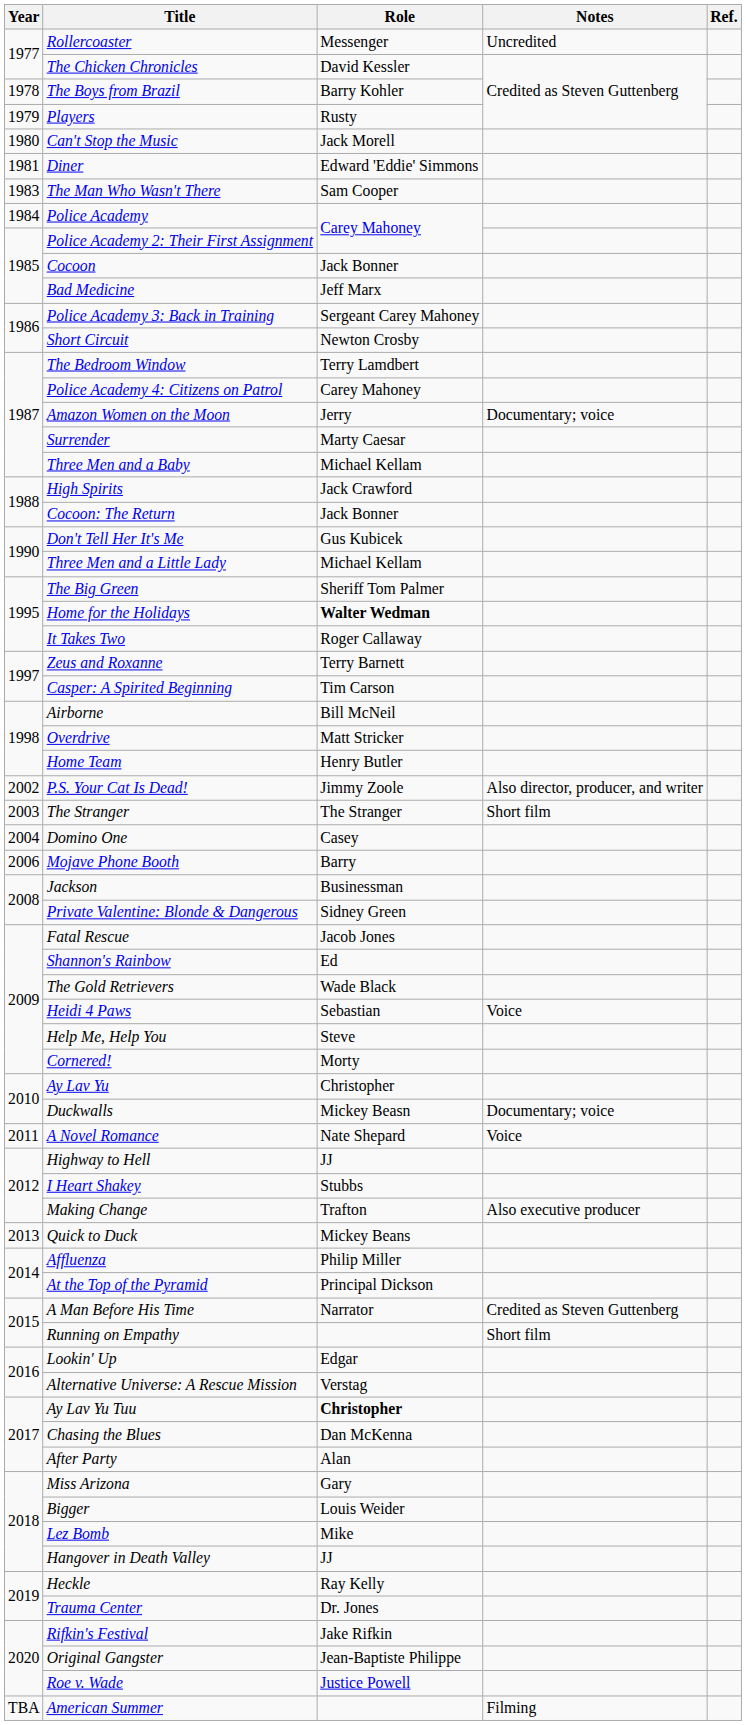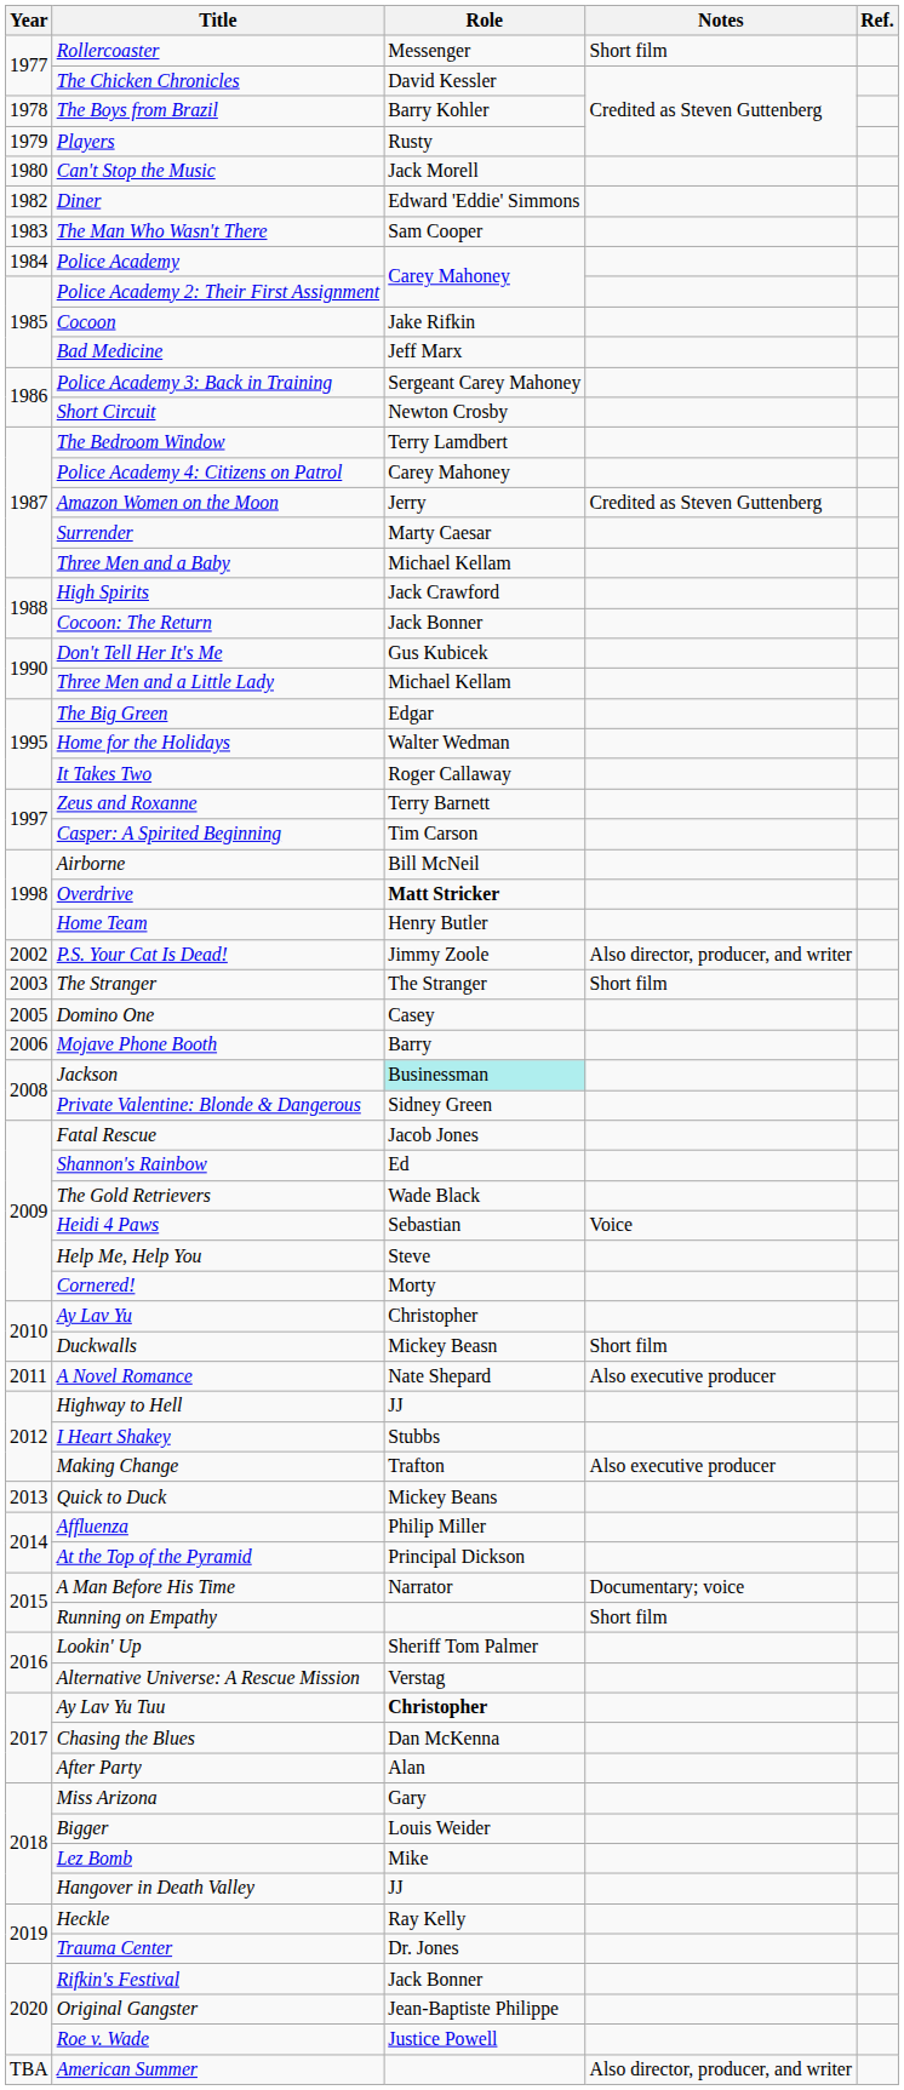 <table class="wikitable sortable">
 <tr>
 <th>Year</th>
 <th>Title</th>
 <th>Role</th>
 <th>Notes</th>
 <th>Ref.</th>
 </tr>
 <tr>
 <td rowspan="2">1977</td>
 <td><em><a href='#'>Rollercoaster</a></em></td>
 <td>Messenger</td>
-<td>Uncredited</td>
+<td>Short film</td>
 <td></td>
 </tr>
 <tr>
 <td><em><a href='#'>The Chicken Chronicles</a></em></td>
 <td>David Kessler</td>
 <td rowspan="3">Credited as Steven Guttenberg</td>
 <td></td>
 </tr>
 <tr>
 <td>1978</td>
 <td><em><a href='#'>The Boys from Brazil</a></em></td>
 <td>Barry Kohler</td>
 <td></td>
 </tr>
 <tr>
 <td>1979</td>
 <td><em><a href='#'>Players</a></em></td>
 <td>Rusty</td>
 <td></td>
 </tr>
 <tr>
 <td>1980</td>
 <td><em><a href='#'>Can't Stop the Music</a></em></td>
 <td>Jack Morell</td>
 <td></td>
 <td></td>
 </tr>
 <tr>
-<td>1981</td>
+<td>1982</td>
 <td><em><a href='#'>Diner</a></em></td>
 <td>Edward 'Eddie' Simmons</td>
 <td></td>
 <td></td>
 </tr>
 <tr>
 <td>1983</td>
 <td><em><a href='#'>The Man Who Wasn't There</a></em></td>
 <td>Sam Cooper</td>
 <td></td>
 <td></td>
 </tr>
 <tr>
 <td>1984</td>
 <td><em><a href='#'>Police Academy</a></em></td>
 <td rowspan="2"><a href='#'>Carey Mahoney</a></td>
 <td></td>
 <td></td>
 </tr>
 <tr>
 <td rowspan="3">1985</td>
 <td><em><a href='#'>Police Academy 2: Their First Assignment</a></em></td>
 <td></td>
 <td></td>
 </tr>
 <tr>
 <td><em><a href='#'>Cocoon</a></em></td>
-<td>Jack Bonner</td>
+<td>Jake Rifkin</td>
 <td></td>
 <td></td>
 </tr>
 <tr>
 <td><em><a href='#'>Bad Medicine</a></em></td>
 <td>Jeff Marx</td>
 <td></td>
 <td></td>
 </tr>
 <tr>
 <td rowspan="2">1986</td>
 <td><em><a href='#'>Police Academy 3: Back in Training</a></em></td>
 <td>Sergeant Carey Mahoney</td>
 <td></td>
 <td></td>
 </tr>
 <tr>
 <td><em><a href='#'>Short Circuit</a></em></td>
 <td>Newton Crosby</td>
 <td></td>
 <td></td>
 </tr>
 <tr>
 <td rowspan="5">1987</td>
 <td><em><a href='#'>The Bedroom Window</a></em></td>
 <td>Terry Lamdbert</td>
 <td></td>
 <td></td>
 </tr>
 <tr>
 <td><em><a href='#'>Police Academy 4: Citizens on Patrol</a></em></td>
 <td>Carey Mahoney</td>
 <td></td>
 <td></td>
 </tr>
 <tr>
 <td><em><a href='#'>Amazon Women on the Moon</a></em></td>
 <td>Jerry</td>
-<td>Documentary; voice</td>
+<td>Credited as Steven Guttenberg</td>
 <td></td>
 </tr>
 <tr>
 <td><em><a href='#'>Surrender</a></em></td>
 <td>Marty Caesar</td>
 <td></td>
 <td></td>
 </tr>
 <tr>
 <td><em><a href='#'>Three Men and a Baby</a></em></td>
 <td>Michael Kellam</td>
 <td></td>
 <td></td>
 </tr>
 <tr>
 <td rowspan="2">1988</td>
 <td><em><a href='#'>High Spirits</a></em></td>
 <td>Jack Crawford</td>
 <td></td>
 <td></td>
 </tr>
 <tr>
 <td><em><a href='#'>Cocoon: The Return</a></em></td>
 <td>Jack Bonner</td>
 <td></td>
 <td></td>
 </tr>
 <tr>
 <td rowspan="2">1990</td>
 <td><em><a href='#'>Don't Tell Her It's Me</a></em></td>
 <td>Gus Kubicek</td>
 <td></td>
 <td></td>
 </tr>
 <tr>
 <td><em><a href='#'>Three Men and a Little Lady</a></em></td>
 <td>Michael Kellam</td>
 <td></td>
 <td></td>
 </tr>
 <tr>
 <td rowspan="3">1995</td>
 <td><em><a href='#'>The Big Green</a></em></td>
-<td>Sheriff Tom Palmer</td>
+<td>Edgar</td>
 <td></td>
 <td></td>
 </tr>
 <tr>
 <td><em><a href='#'>Home for the Holidays</a></em></td>
-<td><strong>Walter Wedman</strong></td>
+<td>Walter Wedman</td>
 <td></td>
 <td></td>
 </tr>
 <tr>
 <td><em><a href='#'>It Takes Two</a></em></td>
 <td>Roger Callaway</td>
 <td></td>
 <td></td>
 </tr>
 <tr>
 <td rowspan="2">1997</td>
 <td><em><a href='#'>Zeus and Roxanne</a></em></td>
 <td>Terry Barnett</td>
 <td></td>
 <td></td>
 </tr>
 <tr>
 <td><em><a href='#'>Casper: A Spirited Beginning</a></em></td>
 <td>Tim Carson</td>
 <td></td>
 <td></td>
 </tr>
 <tr>
 <td rowspan="3">1998</td>
 <td><em>Airborne</em></td>
 <td>Bill McNeil</td>
 <td></td>
 <td></td>
 </tr>
 <tr>
 <td><em><a href='#'>Overdrive</a></em></td>
-<td>Matt Stricker</td>
+<td><strong>Matt Stricker</strong></td>
 <td></td>
 <td></td>
 </tr>
 <tr>
 <td><em><a href='#'>Home Team</a></em></td>
 <td>Henry Butler</td>
 <td></td>
 <td></td>
 </tr>
 <tr>
 <td>2002</td>
 <td><em><a href='#'>P.S. Your Cat Is Dead!</a></em></td>
 <td>Jimmy Zoole</td>
 <td>Also director, producer, and writer</td>
 <td></td>
 </tr>
 <tr>
 <td>2003</td>
 <td><em>The Stranger</em></td>
 <td>The Stranger</td>
 <td>Short film</td>
 <td></td>
 </tr>
 <tr>
-<td>2004</td>
+<td>2005</td>
 <td><em>Domino One</em></td>
 <td>Casey</td>
 <td></td>
 <td></td>
 </tr>
 <tr>
 <td>2006</td>
 <td><em><a href='#'>Mojave Phone Booth</a></em></td>
 <td>Barry</td>
 <td></td>
 <td></td>
 </tr>
 <tr>
 <td rowspan="2">2008</td>
 <td><em>Jackson</em></td>
-<td>Businessman</td>
+<td style="background: paleturquoise;">Businessman</td>
 <td></td>
 <td></td>
 </tr>
 <tr>
 <td><em><a href='#'>Private Valentine: Blonde & Dangerous</a></em></td>
 <td>Sidney Green</td>
 <td></td>
 <td></td>
 </tr>
 <tr>
 <td rowspan="6">2009</td>
 <td><em>Fatal Rescue</em></td>
 <td>Jacob Jones</td>
 <td></td>
 <td></td>
 </tr>
 <tr>
 <td><em><a href='#'>Shannon's Rainbow</a></em></td>
 <td>Ed</td>
 <td></td>
 <td></td>
 </tr>
 <tr>
 <td><em>The Gold Retrievers</em></td>
 <td>Wade Black</td>
 <td></td>
 <td></td>
 </tr>
 <tr>
 <td><em><a href='#'>Heidi 4 Paws</a></em></td>
 <td>Sebastian</td>
 <td>Voice</td>
 <td></td>
 </tr>
 <tr>
 <td><em>Help Me, Help You</em></td>
 <td>Steve</td>
 <td></td>
 <td></td>
 </tr>
 <tr>
 <td><em><a href='#'>Cornered!</a></em></td>
 <td>Morty</td>
 <td></td>
 <td></td>
 </tr>
 <tr>
 <td rowspan="2">2010</td>
 <td><em><a href='#'>Ay Lav Yu</a></em></td>
 <td>Christopher</td>
 <td></td>
 <td></td>
 </tr>
 <tr>
 <td><em>Duckwalls</em></td>
 <td>Mickey Beasn</td>
-<td>Documentary; voice</td>
+<td>Short film</td>
 <td></td>
 </tr>
 <tr>
 <td>2011</td>
 <td><em><a href='#'>A Novel Romance</a></em></td>
 <td>Nate Shepard</td>
-<td>Voice</td>
+<td>Also executive producer</td>
 <td></td>
 </tr>
 <tr>
 <td rowspan="3">2012</td>
 <td><em>Highway to Hell</em></td>
 <td>JJ</td>
 <td></td>
 <td></td>
 </tr>
 <tr>
 <td><em><a href='#'>I Heart Shakey</a></em></td>
 <td>Stubbs</td>
 <td></td>
 <td></td>
 </tr>
 <tr>
 <td><em>Making Change</em></td>
 <td>Trafton</td>
 <td>Also executive producer</td>
 <td></td>
 </tr>
 <tr>
 <td>2013</td>
 <td><em>Quick to Duck</em></td>
 <td>Mickey Beans</td>
 <td></td>
 <td></td>
 </tr>
 <tr>
 <td rowspan="2">2014</td>
 <td><em><a href='#'>Affluenza</a></em></td>
 <td>Philip Miller</td>
 <td></td>
 <td></td>
 </tr>
 <tr>
 <td><em><a href='#'>At the Top of the Pyramid</a></em></td>
 <td>Principal Dickson</td>
 <td></td>
 <td></td>
 </tr>
 <tr>
 <td rowspan="2">2015</td>
 <td><em>A Man Before His Time</em></td>
 <td>Narrator</td>
-<td>Credited as Steven Guttenberg</td>
+<td>Documentary; voice</td>
 <td></td>
 </tr>
 <tr>
 <td><em>Running on Empathy</em></td>
 <td></td>
 <td>Short film</td>
 <td></td>
 </tr>
 <tr>
 <td rowspan="2">2016</td>
 <td><em>Lookin' Up</em></td>
-<td>Edgar</td>
+<td>Sheriff Tom Palmer</td>
 <td></td>
 <td></td>
 </tr>
 <tr>
 <td><em>Alternative Universe: A Rescue Mission</em></td>
 <td>Verstag</td>
 <td></td>
 <td></td>
 </tr>
 <tr>
 <td rowspan="3">2017</td>
 <td><em>Ay Lav Yu Tuu</em></td>
 <td><strong>Christopher</strong></td>
 <td></td>
 <td></td>
 </tr>
 <tr>
 <td><em>Chasing the Blues</em></td>
 <td>Dan McKenna</td>
 <td></td>
 <td></td>
 </tr>
 <tr>
 <td><em>After Party</em></td>
 <td>Alan</td>
 <td></td>
 <td></td>
 </tr>
 <tr>
 <td rowspan="4">2018</td>
 <td><em>Miss Arizona</em></td>
 <td>Gary</td>
 <td></td>
 <td></td>
 </tr>
 <tr>
 <td><em>Bigger</em></td>
 <td>Louis Weider</td>
 <td></td>
 <td></td>
 </tr>
 <tr>
 <td><em><a href='#'>Lez Bomb</a></em></td>
 <td>Mike</td>
 <td></td>
 <td></td>
 </tr>
 <tr>
 <td><em>Hangover in Death Valley</em></td>
 <td>JJ</td>
 <td></td>
 <td></td>
 </tr>
 <tr>
 <td rowspan="2">2019</td>
 <td><em>Heckle</em></td>
 <td>Ray Kelly</td>
 <td></td>
 <td></td>
 </tr>
 <tr>
 <td><em><a href='#'>Trauma Center</a></em></td>
 <td>Dr. Jones</td>
 <td></td>
 <td></td>
 </tr>
 <tr>
 <td rowspan="3">2020</td>
 <td><em><a href='#'>Rifkin's Festival</a></em></td>
-<td>Jake Rifkin</td>
+<td>Jack Bonner</td>
 <td></td>
 <td></td>
 </tr>
 <tr>
 <td><em>Original Gangster</em></td>
 <td>Jean-Baptiste Philippe</td>
 <td></td>
 <td></td>
 </tr>
 <tr>
 <td><em><a href='#'>Roe v. Wade</a></em></td>
 <td><a href='#'>Justice Powell</a></td>
 <td></td>
 <td></td>
 </tr>
 <tr>
 <td>TBA</td>
 <td><em><a href='#'>American Summer</a></em></td>
 <td></td>
-<td>Filming </td>
+<td>Also director, producer, and writer</td>
 </tr>
 </table>
